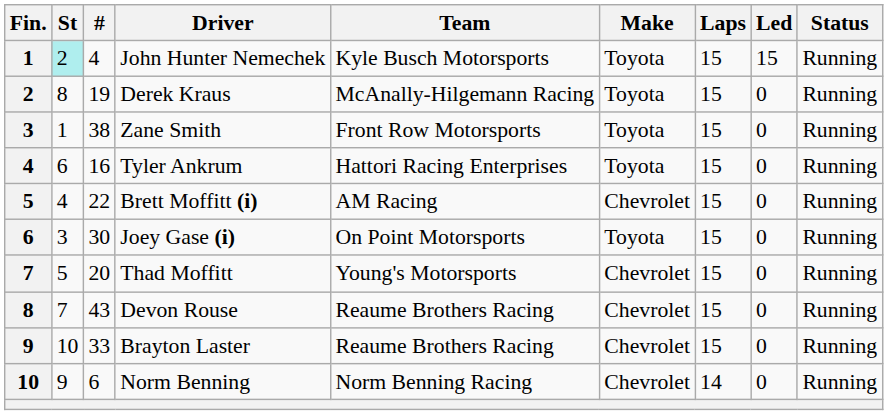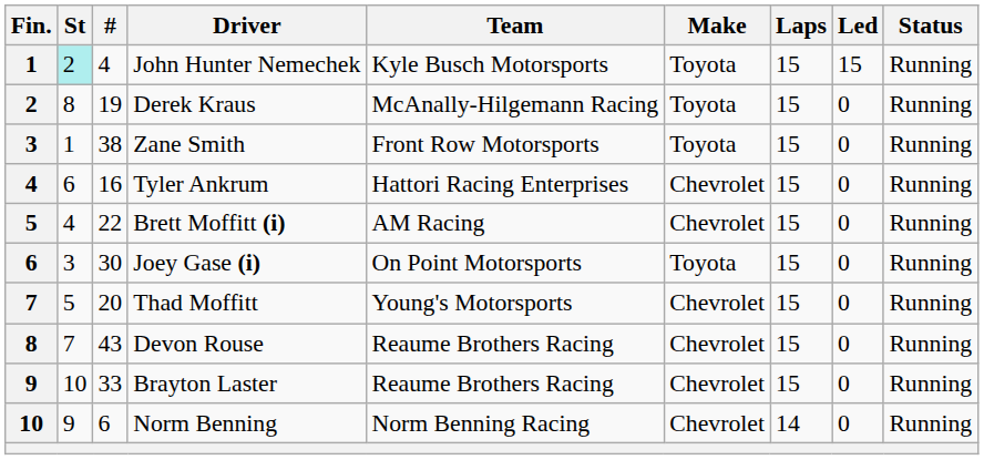 <table class="wikitable" style="font-size:95%">
 <tr>
 <th>Fin.</th>
 <th>St</th>
 <th>#</th>
 <th>Driver</th>
 <th>Team</th>
 <th>Make</th>
 <th>Laps</th>
 <th>Led</th>
 <th>Status</th>
 </tr>
 <tr>
 <th>1</th>
 <td style="background: paleturquoise;">2</td>
 <td>4</td>
 <td>John Hunter Nemechek</td>
 <td>Kyle Busch Motorsports</td>
 <td>Toyota</td>
 <td>15</td>
 <td>15</td>
 <td>Running</td>
 </tr>
 <tr>
 <th>2</th>
 <td>8</td>
 <td>19</td>
 <td>Derek Kraus</td>
 <td>McAnally-Hilgemann Racing</td>
 <td>Toyota</td>
 <td>15</td>
 <td>0</td>
 <td>Running</td>
 </tr>
 <tr>
 <th>3</th>
 <td>1</td>
 <td>38</td>
 <td>Zane Smith</td>
 <td>Front Row Motorsports</td>
 <td>Toyota</td>
 <td>15</td>
 <td>0</td>
 <td>Running</td>
 </tr>
 <tr>
 <th>4</th>
 <td>6</td>
 <td>16</td>
 <td>Tyler Ankrum</td>
 <td>Hattori Racing Enterprises</td>
-<td>Toyota</td>
+<td>Chevrolet</td>
 <td>15</td>
 <td>0</td>
 <td>Running</td>
 </tr>
 <tr>
 <th>5</th>
 <td>4</td>
 <td>22</td>
 <td>Brett Moffitt <strong>(i)</strong></td>
 <td>AM Racing</td>
 <td>Chevrolet</td>
 <td>15</td>
 <td>0</td>
 <td>Running</td>
 </tr>
 <tr>
 <th>6</th>
 <td>3</td>
 <td>30</td>
 <td>Joey Gase <strong>(i)</strong></td>
 <td>On Point Motorsports</td>
 <td>Toyota</td>
 <td>15</td>
 <td>0</td>
 <td>Running</td>
 </tr>
 <tr>
 <th>7</th>
 <td>5</td>
 <td>20</td>
 <td>Thad Moffitt</td>
 <td>Young's Motorsports</td>
 <td>Chevrolet</td>
 <td>15</td>
 <td>0</td>
 <td>Running</td>
 </tr>
 <tr>
 <th>8</th>
 <td>7</td>
 <td>43</td>
 <td>Devon Rouse</td>
 <td>Reaume Brothers Racing</td>
 <td>Chevrolet</td>
 <td>15</td>
 <td>0</td>
 <td>Running</td>
 </tr>
 <tr>
 <th>9</th>
 <td>10</td>
 <td>33</td>
 <td>Brayton Laster</td>
 <td>Reaume Brothers Racing</td>
 <td>Chevrolet</td>
 <td>15</td>
 <td>0</td>
 <td>Running</td>
 </tr>
 <tr>
 <th>10</th>
 <td>9</td>
 <td>6</td>
 <td>Norm Benning</td>
 <td>Norm Benning Racing</td>
 <td>Chevrolet</td>
 <td>14</td>
 <td>0</td>
 <td>Running</td>
 </tr>
 <tr>
 <th colspan="9"></th>
 </tr>
 </table>
